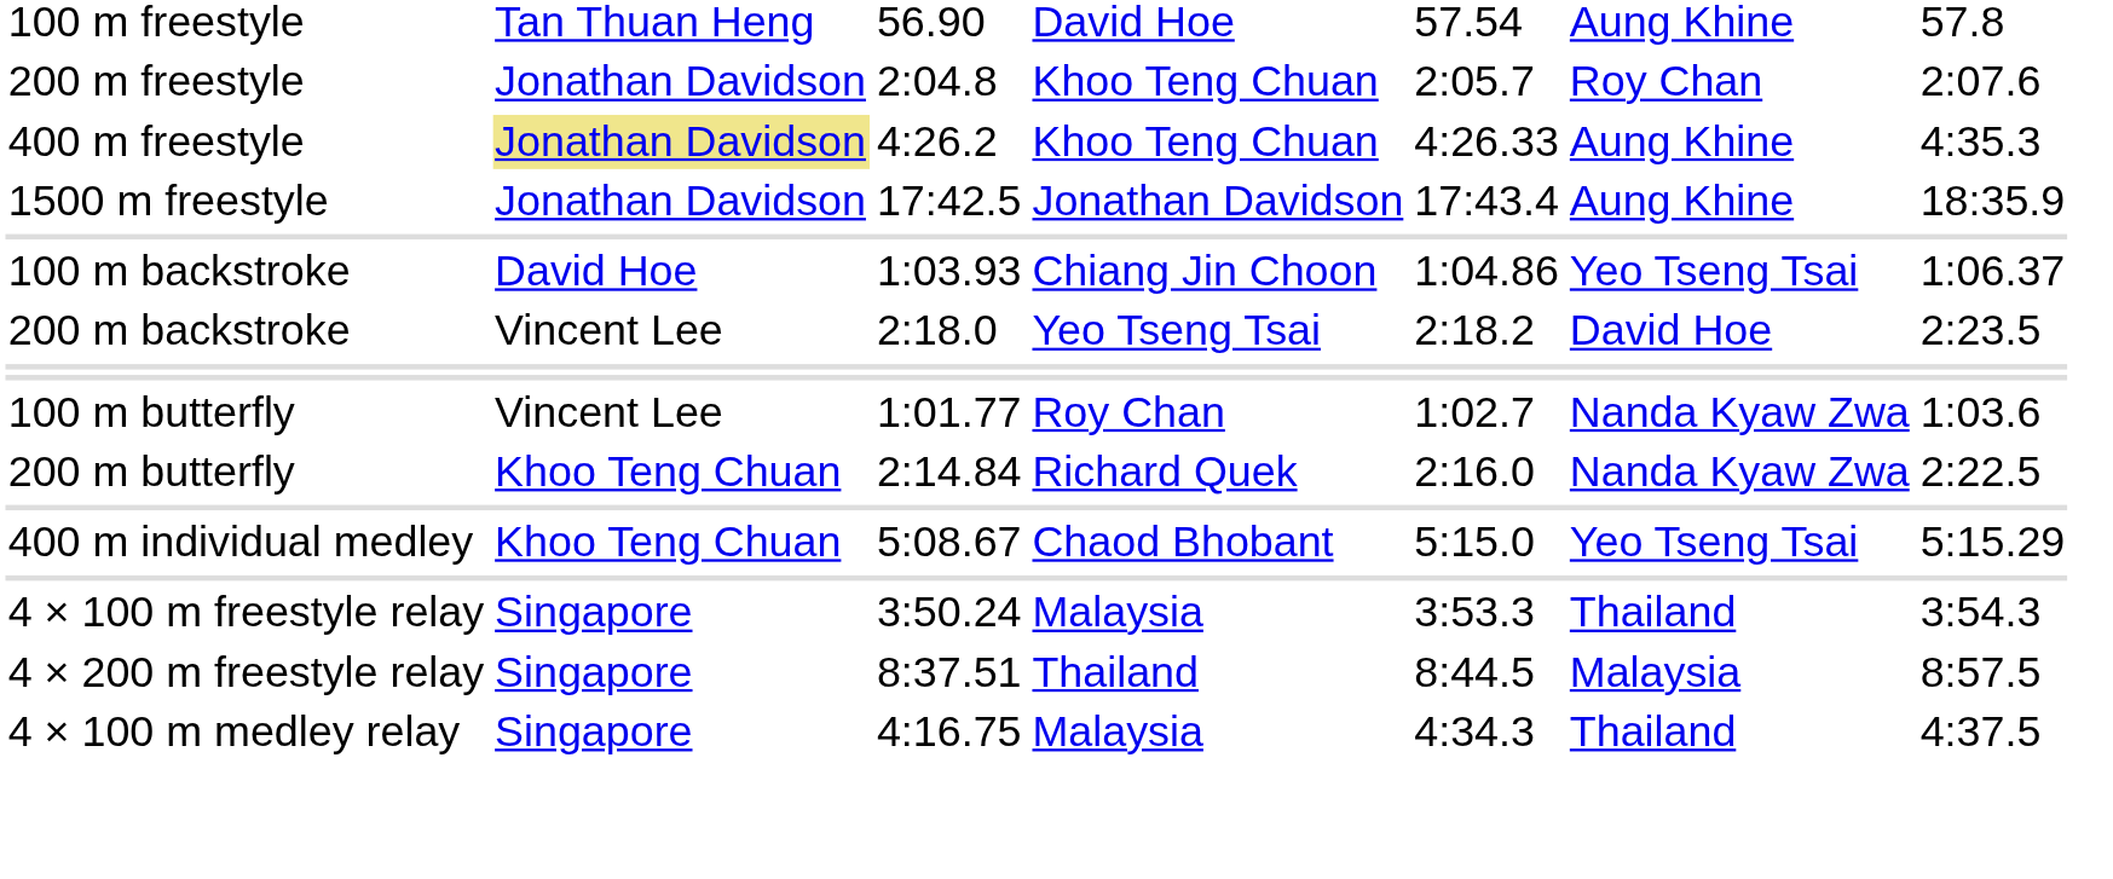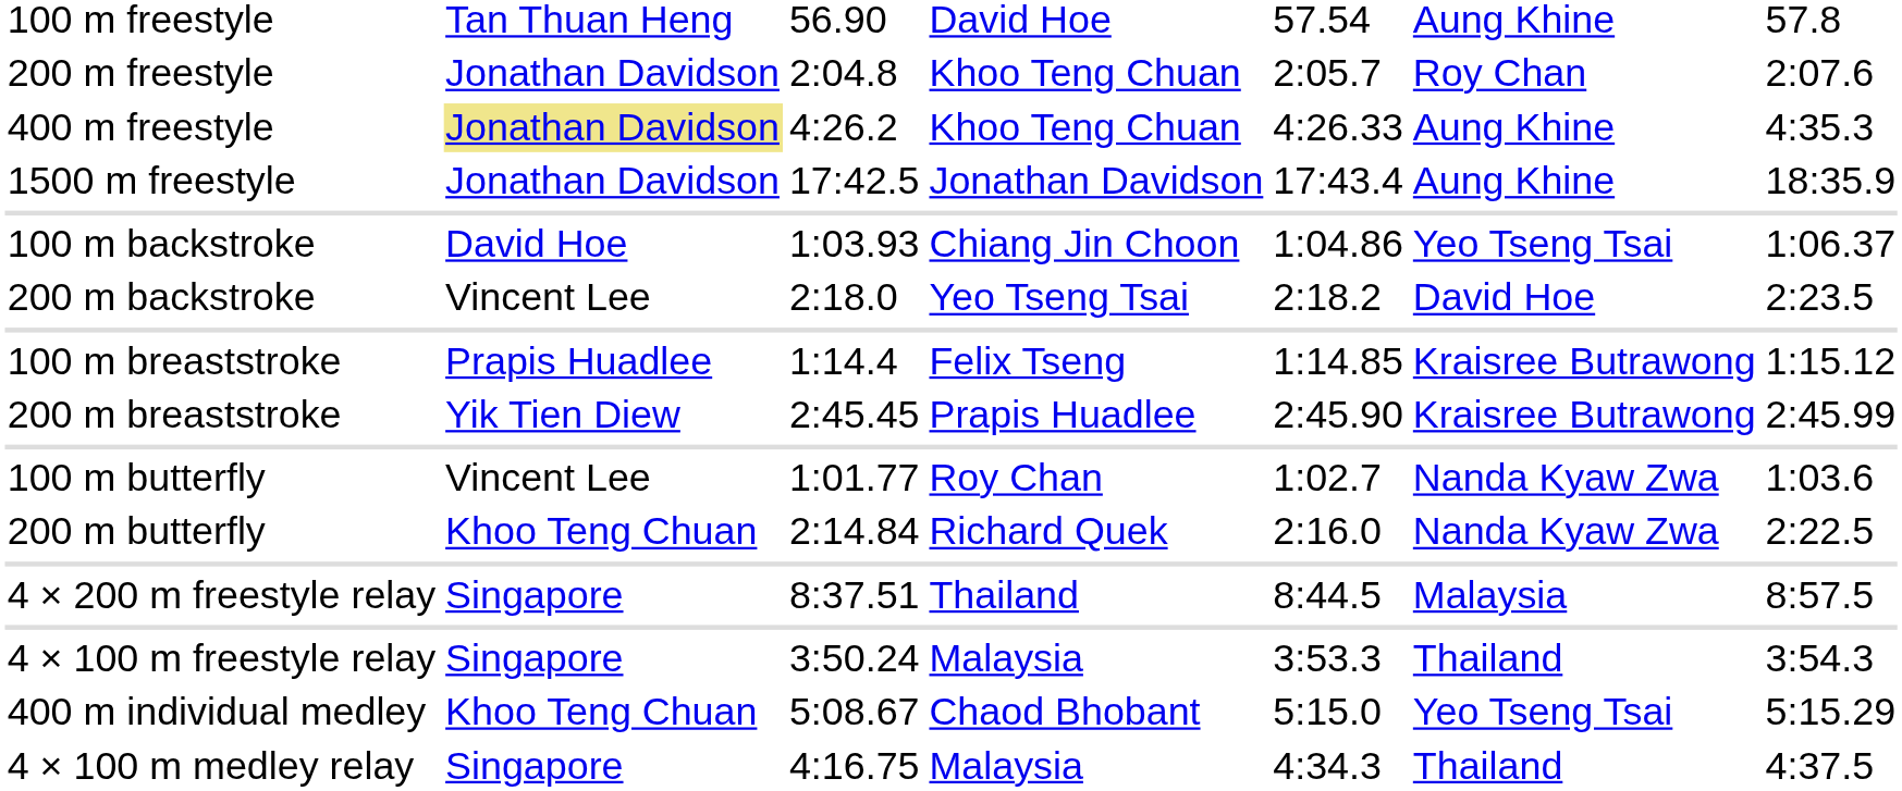 <table>
 <tr>
 <td>100 m freestyle</td>
 <td> <a href='#'>Tan Thuan Heng</a></td>
 <td>56.90</td>
 <td> <a href='#'>David Hoe</a></td>
 <td>57.54</td>
 <td> <a href='#'>Aung Khine</a></td>
 <td>57.8</td>
 </tr>
 <tr>
 <td>200 m freestyle</td>
 <td> <a href='#'>Jonathan Davidson</a></td>
 <td>2:04.8</td>
 <td> <a href='#'>Khoo Teng Chuan</a></td>
 <td>2:05.7</td>
 <td> <a href='#'>Roy Chan</a></td>
 <td>2:07.6</td>
 </tr>
 <tr>
 <td>400 m freestyle</td>
 <td style="background: khaki;"> <a href='#'>Jonathan Davidson</a></td>
 <td>4:26.2</td>
 <td> <a href='#'>Khoo Teng Chuan</a></td>
 <td>4:26.33</td>
 <td> <a href='#'>Aung Khine</a></td>
 <td>4:35.3</td>
 </tr>
 <tr>
 <td>1500 m freestyle</td>
 <td> <a href='#'>Jonathan Davidson</a></td>
 <td>17:42.5</td>
 <td> <a href='#'>Jonathan Davidson</a></td>
 <td>17:43.4</td>
 <td> <a href='#'>Aung Khine</a></td>
 <td>18:35.9</td>
 </tr>
 <tr bgcolor=#DDDDDD>
 <td colspan=7></td>
 </tr>
 <tr>
 <td>100 m backstroke</td>
 <td> <a href='#'>David Hoe</a></td>
 <td>1:03.93</td>
 <td> <a href='#'>Chiang Jin Choon</a></td>
 <td>1:04.86</td>
 <td> <a href='#'>Yeo Tseng Tsai</a></td>
 <td>1:06.37</td>
 </tr>
 <tr>
 <td>200 m backstroke</td>
 <td> Vincent Lee</td>
 <td>2:18.0</td>
 <td> <a href='#'>Yeo Tseng Tsai</a></td>
 <td>2:18.2</td>
 <td> <a href='#'>David Hoe</a></td>
 <td>2:23.5</td>
 </tr>
 <tr bgcolor=#DDDDDD>
 <td colspan=7></td>
 </tr>
+<tr>
+<td>100 m breaststroke</td>
+<td> <a href='#'>Prapis Huadlee</a></td>
+<td>1:14.4</td>
+<td> <a href='#'>Felix Tseng</a></td>
+<td>1:14.85</td>
+<td> <a href='#'>Kraisree Butrawong</a></td>
+<td>1:15.12</td>
+</tr>
+<tr>
+<td>200 m breaststroke</td>
+<td> <a href='#'>Yik Tien Diew</a></td>
+<td>2:45.45</td>
+<td> <a href='#'>Prapis Huadlee</a></td>
+<td>2:45.90</td>
+<td> <a href='#'>Kraisree Butrawong</a></td>
+<td>2:45.99</td>
+</tr>
 <tr bgcolor=#DDDDDD>
 <td colspan=7></td>
 </tr>
 <tr>
 <td>100 m butterfly</td>
 <td> Vincent Lee</td>
 <td>1:01.77</td>
 <td> <a href='#'>Roy Chan</a></td>
 <td>1:02.7</td>
 <td> <a href='#'>Nanda Kyaw Zwa</a></td>
 <td>1:03.6</td>
 </tr>
 <tr>
 <td>200 m butterfly</td>
 <td> <a href='#'>Khoo Teng Chuan</a></td>
 <td>2:14.84</td>
 <td> <a href='#'>Richard Quek</a></td>
 <td>2:16.0</td>
 <td> <a href='#'>Nanda Kyaw Zwa</a></td>
 <td>2:22.5</td>
 </tr>
 <tr bgcolor=#DDDDDD>
 <td colspan=7></td>
 </tr>
 <tr>
-<td>400 m individual medley</td>
-<td> <a href='#'>Khoo Teng Chuan</a></td>
-<td>5:08.67</td>
-<td> <a href='#'>Chaod Bhobant</a></td>
-<td>5:15.0</td>
-<td> <a href='#'>Yeo Tseng Tsai</a></td>
-<td>5:15.29</td>
+<td>4 × 200 m freestyle relay</td>
+<td> <a href='#'>Singapore</a></td>
+<td>8:37.51</td>
+<td> <a href='#'>Thailand</a></td>
+<td>8:44.5</td>
+<td> <a href='#'>Malaysia</a></td>
+<td>8:57.5</td>
 </tr>
 <tr bgcolor=#DDDDDD>
 <td colspan=7></td>
 </tr>
 <tr>
 <td>4 × 100 m freestyle relay</td>
 <td> <a href='#'>Singapore</a></td>
 <td>3:50.24</td>
 <td> <a href='#'>Malaysia</a></td>
 <td>3:53.3</td>
 <td> <a href='#'>Thailand</a></td>
 <td>3:54.3</td>
 </tr>
 <tr>
-<td>4 × 200 m freestyle relay</td>
-<td> <a href='#'>Singapore</a></td>
-<td>8:37.51</td>
-<td> <a href='#'>Thailand</a></td>
-<td>8:44.5</td>
-<td> <a href='#'>Malaysia</a></td>
-<td>8:57.5</td>
+<td>400 m individual medley</td>
+<td> <a href='#'>Khoo Teng Chuan</a></td>
+<td>5:08.67</td>
+<td> <a href='#'>Chaod Bhobant</a></td>
+<td>5:15.0</td>
+<td> <a href='#'>Yeo Tseng Tsai</a></td>
+<td>5:15.29</td>
 </tr>
 <tr>
 <td>4 × 100 m medley relay</td>
 <td> <a href='#'>Singapore</a></td>
 <td>4:16.75</td>
 <td> <a href='#'>Malaysia</a></td>
 <td>4:34.3</td>
 <td> <a href='#'>Thailand</a></td>
 <td>4:37.5</td>
 </tr>
 </table>
